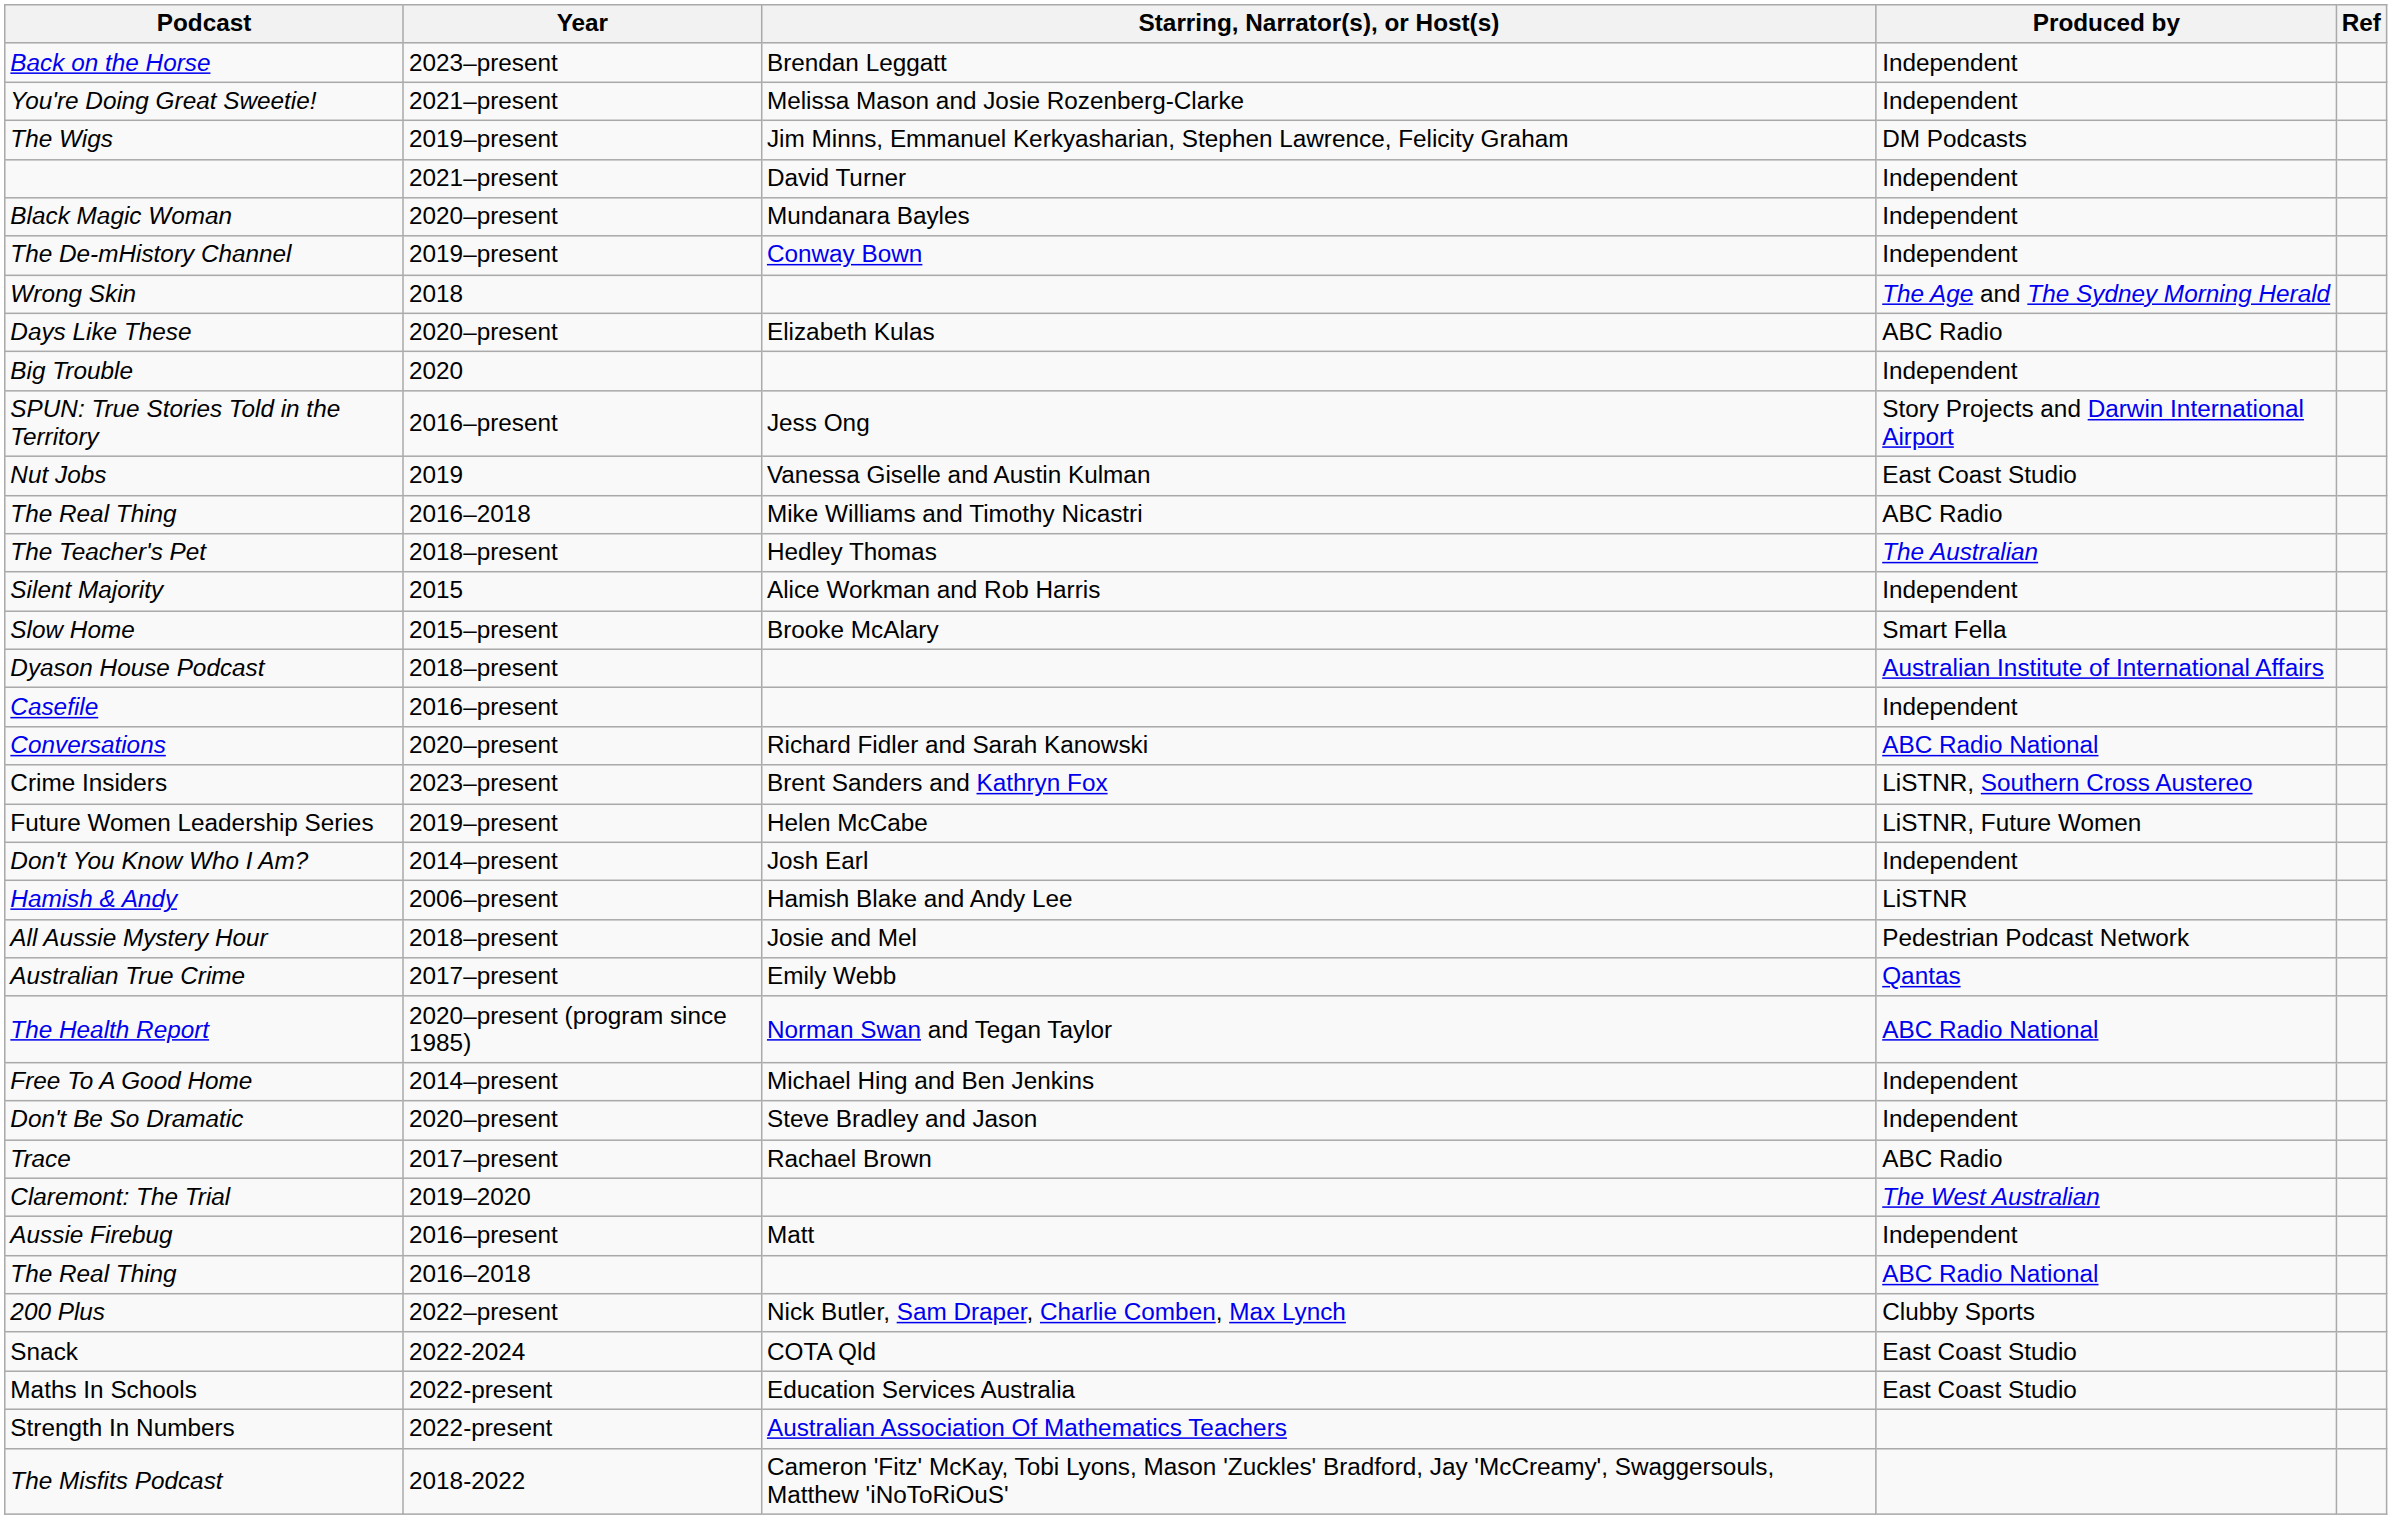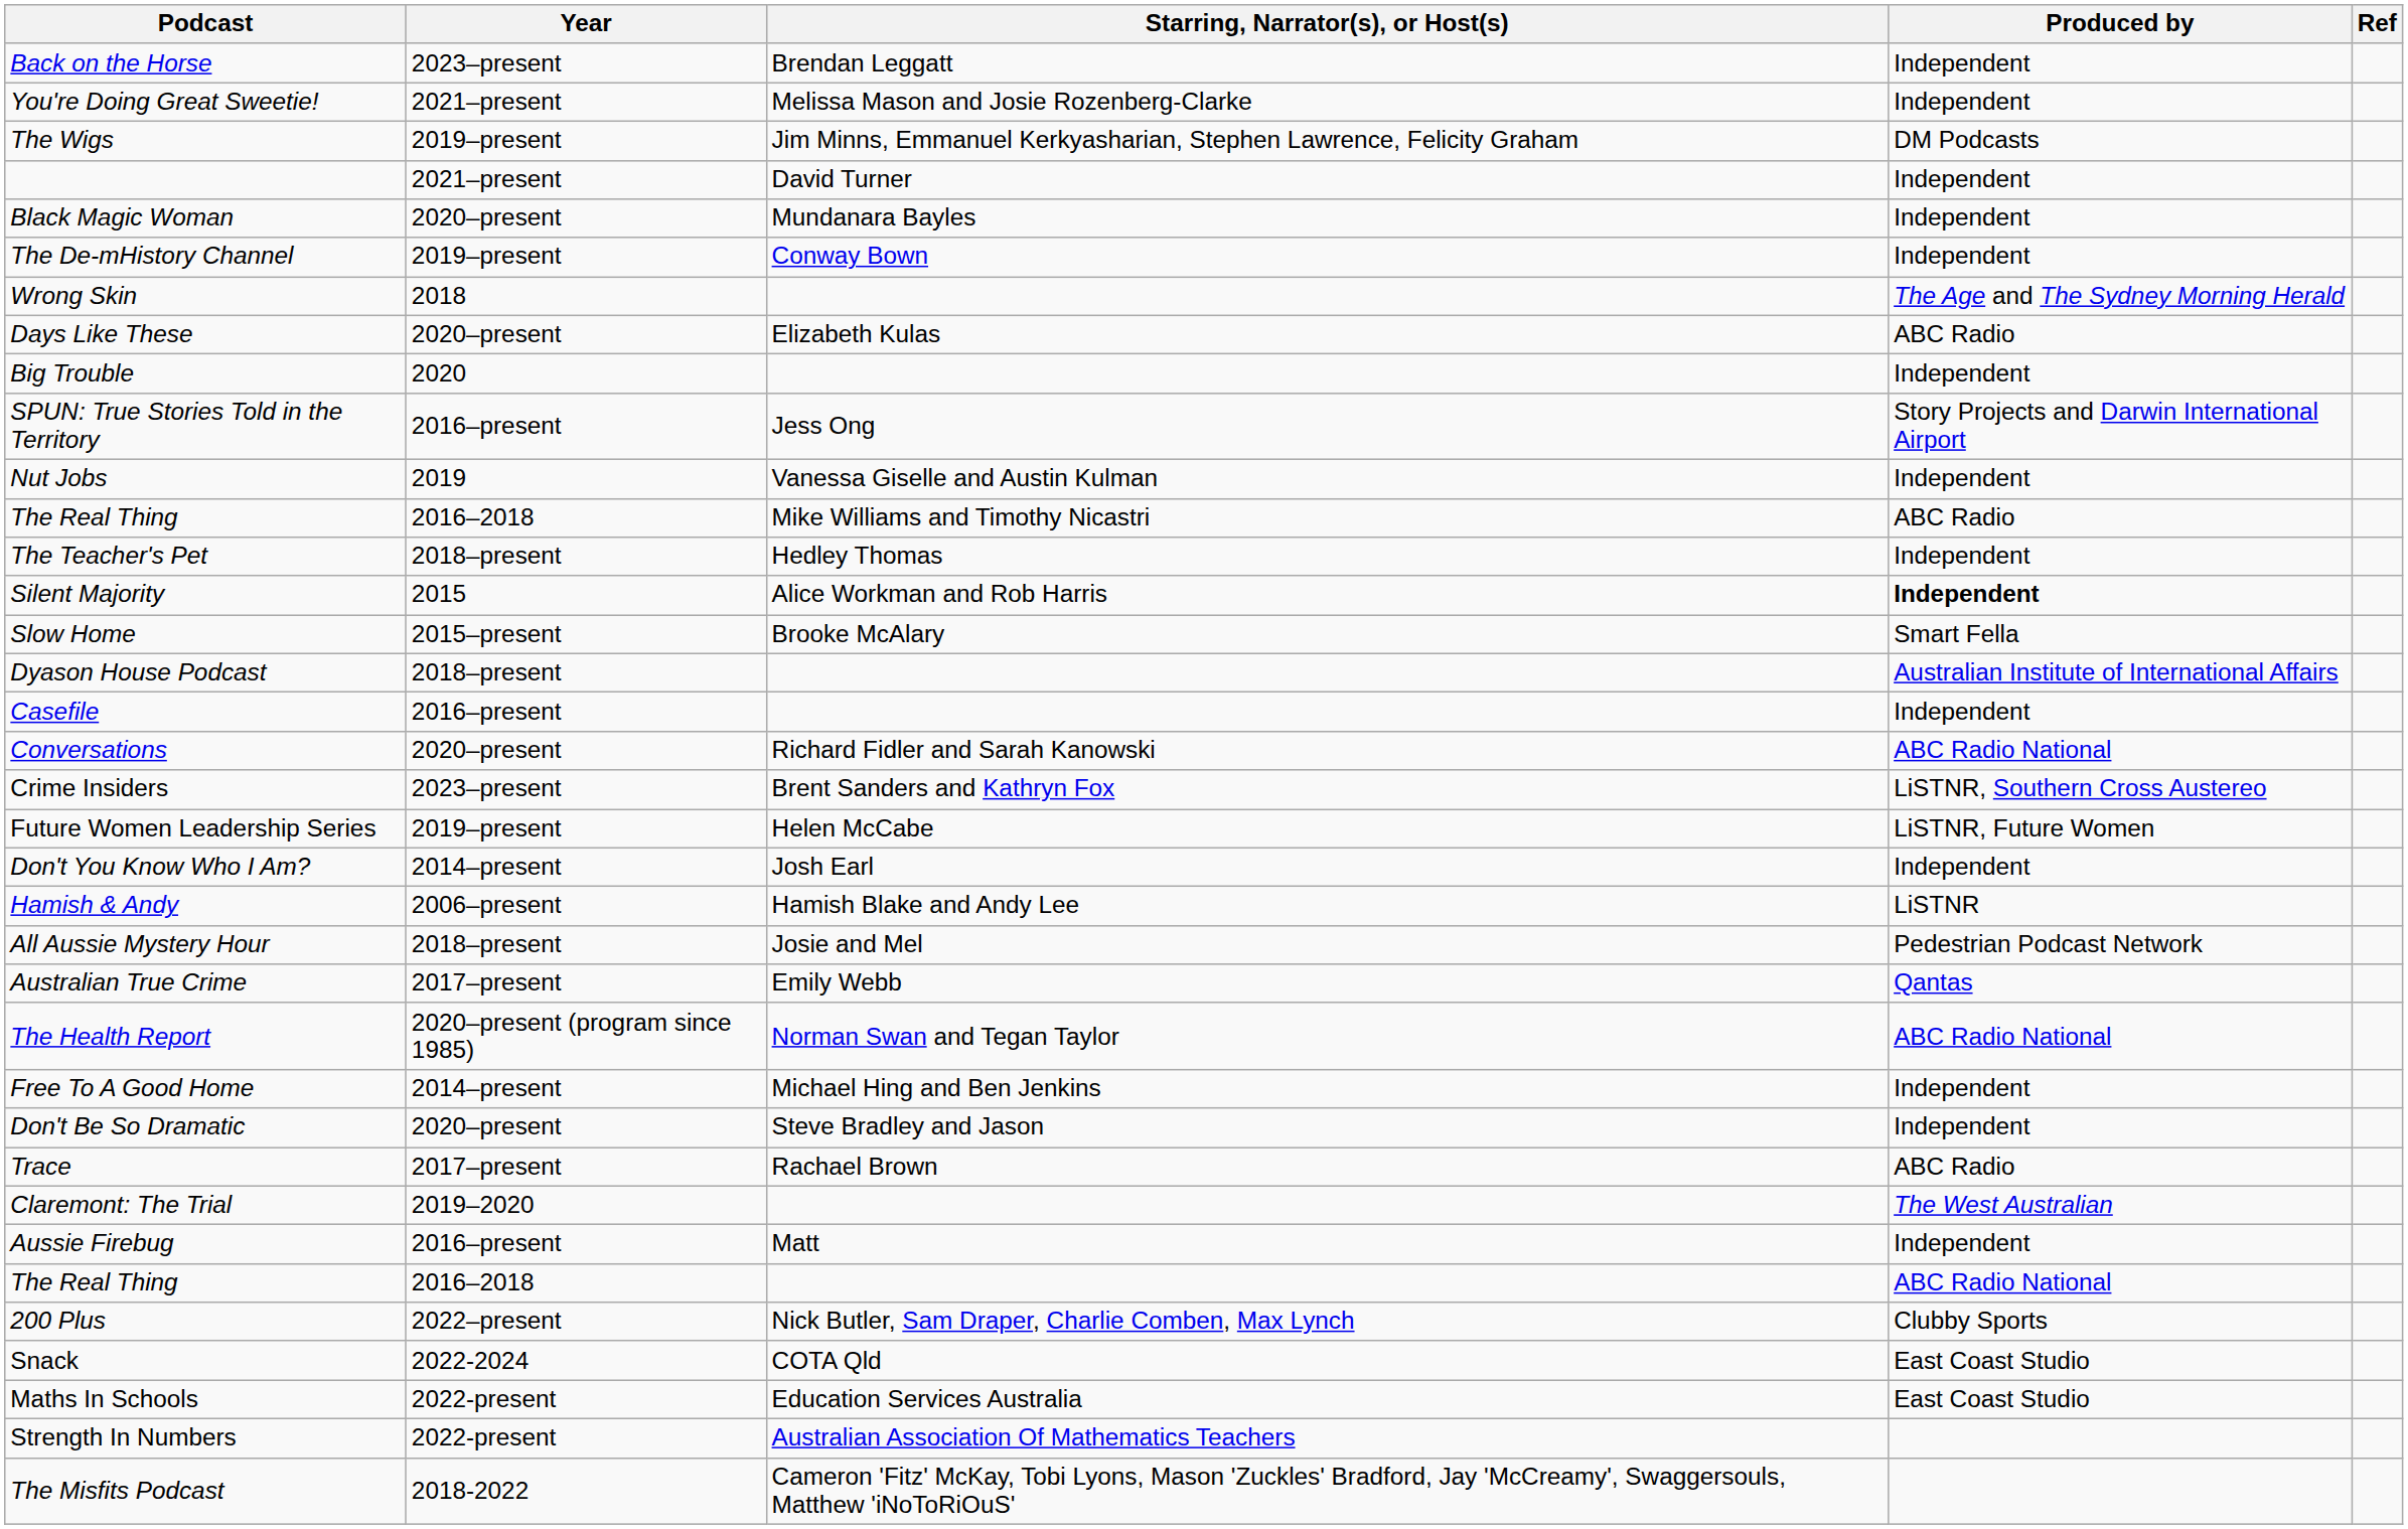 <table class="wikitable sortable">
 <tr>
 <th>Podcast</th>
 <th>Year</th>
 <th>Starring, Narrator(s), or Host(s)</th>
 <th>Produced by</th>
 <th>Ref</th>
 </tr>
 <tr>
 <td><em><a href='#'>Back on the Horse</a></em></td>
 <td>2023–present</td>
 <td>Brendan Leggatt</td>
 <td>Independent</td>
 <td></td>
 </tr>
 <tr>
 <td><em>You're Doing Great Sweetie!</em></td>
 <td>2021–present</td>
 <td>Melissa Mason and Josie Rozenberg-Clarke</td>
 <td>Independent</td>
 <td></td>
 </tr>
 <tr>
 <td><em>The Wigs </em></td>
 <td>2019–present</td>
 <td>Jim Minns, Emmanuel Kerkyasharian, Stephen Lawrence, Felicity Graham</td>
 <td>DM Podcasts</td>
 <td></td>
 </tr>
 <tr>
 <td><em></em></td>
 <td>2021–present</td>
 <td>David Turner</td>
 <td>Independent</td>
 <td> </td>
 </tr>
 <tr>
 <td><em>Black Magic Woman</em></td>
 <td>2020–present</td>
 <td>Mundanara Bayles</td>
 <td>Independent</td>
 <td></td>
 </tr>
 <tr>
 <td><em>The De-mHistory Channel</em></td>
 <td>2019–present</td>
 <td><a href='#'>Conway Bown</a></td>
 <td>Independent</td>
 <td></td>
 </tr>
 <tr>
 <td><em>Wrong Skin</em></td>
 <td>2018</td>
 <td></td>
 <td><em><a href='#'>The Age</a></em> and <em><a href='#'>The Sydney Morning Herald</a></em></td>
 <td></td>
 </tr>
 <tr>
 <td><em>Days Like These</em></td>
 <td>2020–present</td>
 <td>Elizabeth Kulas</td>
 <td>ABC Radio</td>
 <td></td>
 </tr>
 <tr>
 <td><em>Big Trouble</em></td>
 <td>2020</td>
 <td></td>
 <td>Independent</td>
 <td></td>
 </tr>
 <tr>
 <td><em>SPUN: True Stories Told in the Territory</em></td>
 <td>2016–present</td>
 <td>Jess Ong</td>
 <td>Story Projects and <a href='#'>Darwin International Airport</a></td>
 <td></td>
 </tr>
 <tr>
 <td><em>Nut Jobs</em></td>
 <td>2019</td>
 <td>Vanessa Giselle and Austin Kulman</td>
-<td>East Coast Studio</td>
+<td>Independent</td>
 <td></td>
 </tr>
 <tr>
 <td><em>The Real Thing</em></td>
 <td>2016–2018</td>
 <td>Mike Williams and Timothy Nicastri</td>
 <td>ABC Radio</td>
 <td></td>
 </tr>
 <tr>
 <td><em>The Teacher's Pet</em></td>
 <td>2018–present</td>
 <td>Hedley Thomas</td>
-<td><em><a href='#'>The Australian</a></em></td>
+<td>Independent</td>
 <td></td>
 </tr>
 <tr>
 <td><em>Silent Majority</em></td>
 <td>2015</td>
 <td>Alice Workman and Rob Harris</td>
-<td>Independent</td>
+<td><strong>Independent</strong></td>
 <td></td>
 </tr>
 <tr>
 <td><em>Slow Home</em></td>
 <td>2015–present</td>
 <td>Brooke McAlary</td>
 <td>Smart Fella</td>
 <td></td>
 </tr>
 <tr>
 <td><em>Dyason House Podcast</em></td>
 <td>2018–present</td>
 <td></td>
 <td><a href='#'>Australian Institute of International Affairs</a></td>
 <td></td>
 </tr>
 <tr>
 <td><em><a href='#'>Casefile</a></em></td>
 <td>2016–present</td>
 <td></td>
 <td>Independent</td>
 <td></td>
 </tr>
 <tr>
 <td><em><a href='#'>Conversations</a></em></td>
 <td>2020–present</td>
 <td>Richard Fidler and Sarah Kanowski</td>
 <td><a href='#'>ABC Radio National</a></td>
 <td></td>
 </tr>
 <tr>
 <td>Crime Insiders</td>
 <td>2023–present</td>
 <td>Brent Sanders and <a href='#'>Kathryn Fox</a></td>
 <td>LiSTNR, <a href='#'>Southern Cross Austereo</a></td>
 <td></td>
 </tr>
 <tr>
 <td>Future Women Leadership Series</td>
 <td>2019–present</td>
 <td>Helen McCabe</td>
 <td>LiSTNR, Future Women</td>
 <td></td>
 </tr>
 <tr>
 <td><em>Don't You Know Who I Am?</em></td>
 <td>2014–present</td>
 <td>Josh Earl</td>
 <td>Independent</td>
 <td></td>
 </tr>
 <tr>
 <td><em><a href='#'>Hamish & Andy</a></em></td>
 <td>2006–present</td>
 <td>Hamish Blake and Andy Lee</td>
 <td>LiSTNR</td>
 <td></td>
 </tr>
 <tr>
 <td><em>All Aussie Mystery Hour</em></td>
 <td>2018–present</td>
 <td>Josie and Mel</td>
 <td>Pedestrian Podcast Network</td>
 <td></td>
 </tr>
 <tr>
 <td><em>Australian True Crime</em></td>
 <td>2017–present</td>
 <td>Emily Webb</td>
 <td><a href='#'>Qantas</a></td>
 <td></td>
 </tr>
 <tr>
 <td><em><a href='#'>The Health Report</a></em></td>
 <td>2020–present (program since 1985)</td>
 <td><a href='#'>Norman Swan</a> and Tegan Taylor</td>
 <td><a href='#'>ABC Radio National</a></td>
 <td></td>
 </tr>
 <tr>
 <td><em>Free To A Good Home</em></td>
 <td>2014–present</td>
 <td>Michael Hing and Ben Jenkins</td>
 <td>Independent</td>
 <td></td>
 </tr>
 <tr>
 <td><em>Don't Be So Dramatic</em></td>
 <td>2020–present</td>
 <td>Steve Bradley and Jason</td>
 <td>Independent</td>
 <td></td>
 </tr>
 <tr>
 <td><em>Trace</em></td>
 <td>2017–present</td>
 <td>Rachael Brown</td>
 <td>ABC Radio</td>
 <td></td>
 </tr>
 <tr>
 <td><em>Claremont: The Trial</em></td>
 <td>2019–2020</td>
 <td></td>
 <td><em><a href='#'>The West Australian</a></em></td>
 <td></td>
 </tr>
 <tr>
 <td><em>Aussie Firebug</em></td>
 <td>2016–present</td>
 <td>Matt</td>
 <td>Independent</td>
 <td></td>
 </tr>
 <tr>
 <td><em>The Real Thing</em></td>
 <td>2016–2018</td>
 <td></td>
 <td><a href='#'>ABC Radio National</a></td>
 <td></td>
 </tr>
 <tr>
 <td><em>200 Plus</em></td>
 <td>2022–present</td>
 <td>Nick Butler, <a href='#'>Sam Draper</a>, <a href='#'>Charlie Comben</a>, <a href='#'>Max Lynch</a></td>
 <td>Clubby Sports</td>
 <td></td>
 </tr>
 <tr>
 <td>Snack</td>
 <td>2022-2024</td>
 <td>COTA Qld</td>
 <td>East Coast Studio</td>
 <td></td>
 </tr>
 <tr>
 <td>Maths In Schools</td>
 <td>2022-present</td>
 <td>Education Services Australia</td>
 <td>East Coast Studio</td>
 <td></td>
 </tr>
 <tr>
 <td>Strength In Numbers</td>
 <td>2022-present</td>
 <td><a href='#'>Australian Association Of Mathematics Teachers</a></td>
 <td></td>
 <td></td>
 </tr>
 <tr>
 <td><em>The Misfits Podcast</em></td>
 <td>2018-2022</td>
 <td>Cameron 'Fitz' McKay, Tobi Lyons, Mason 'Zuckles' Bradford, Jay 'McCreamy', Swaggersouls, Matthew 'iNoToRiOuS'</td>
 <td></td>
 <td></td>
 </tr>
 </table>
